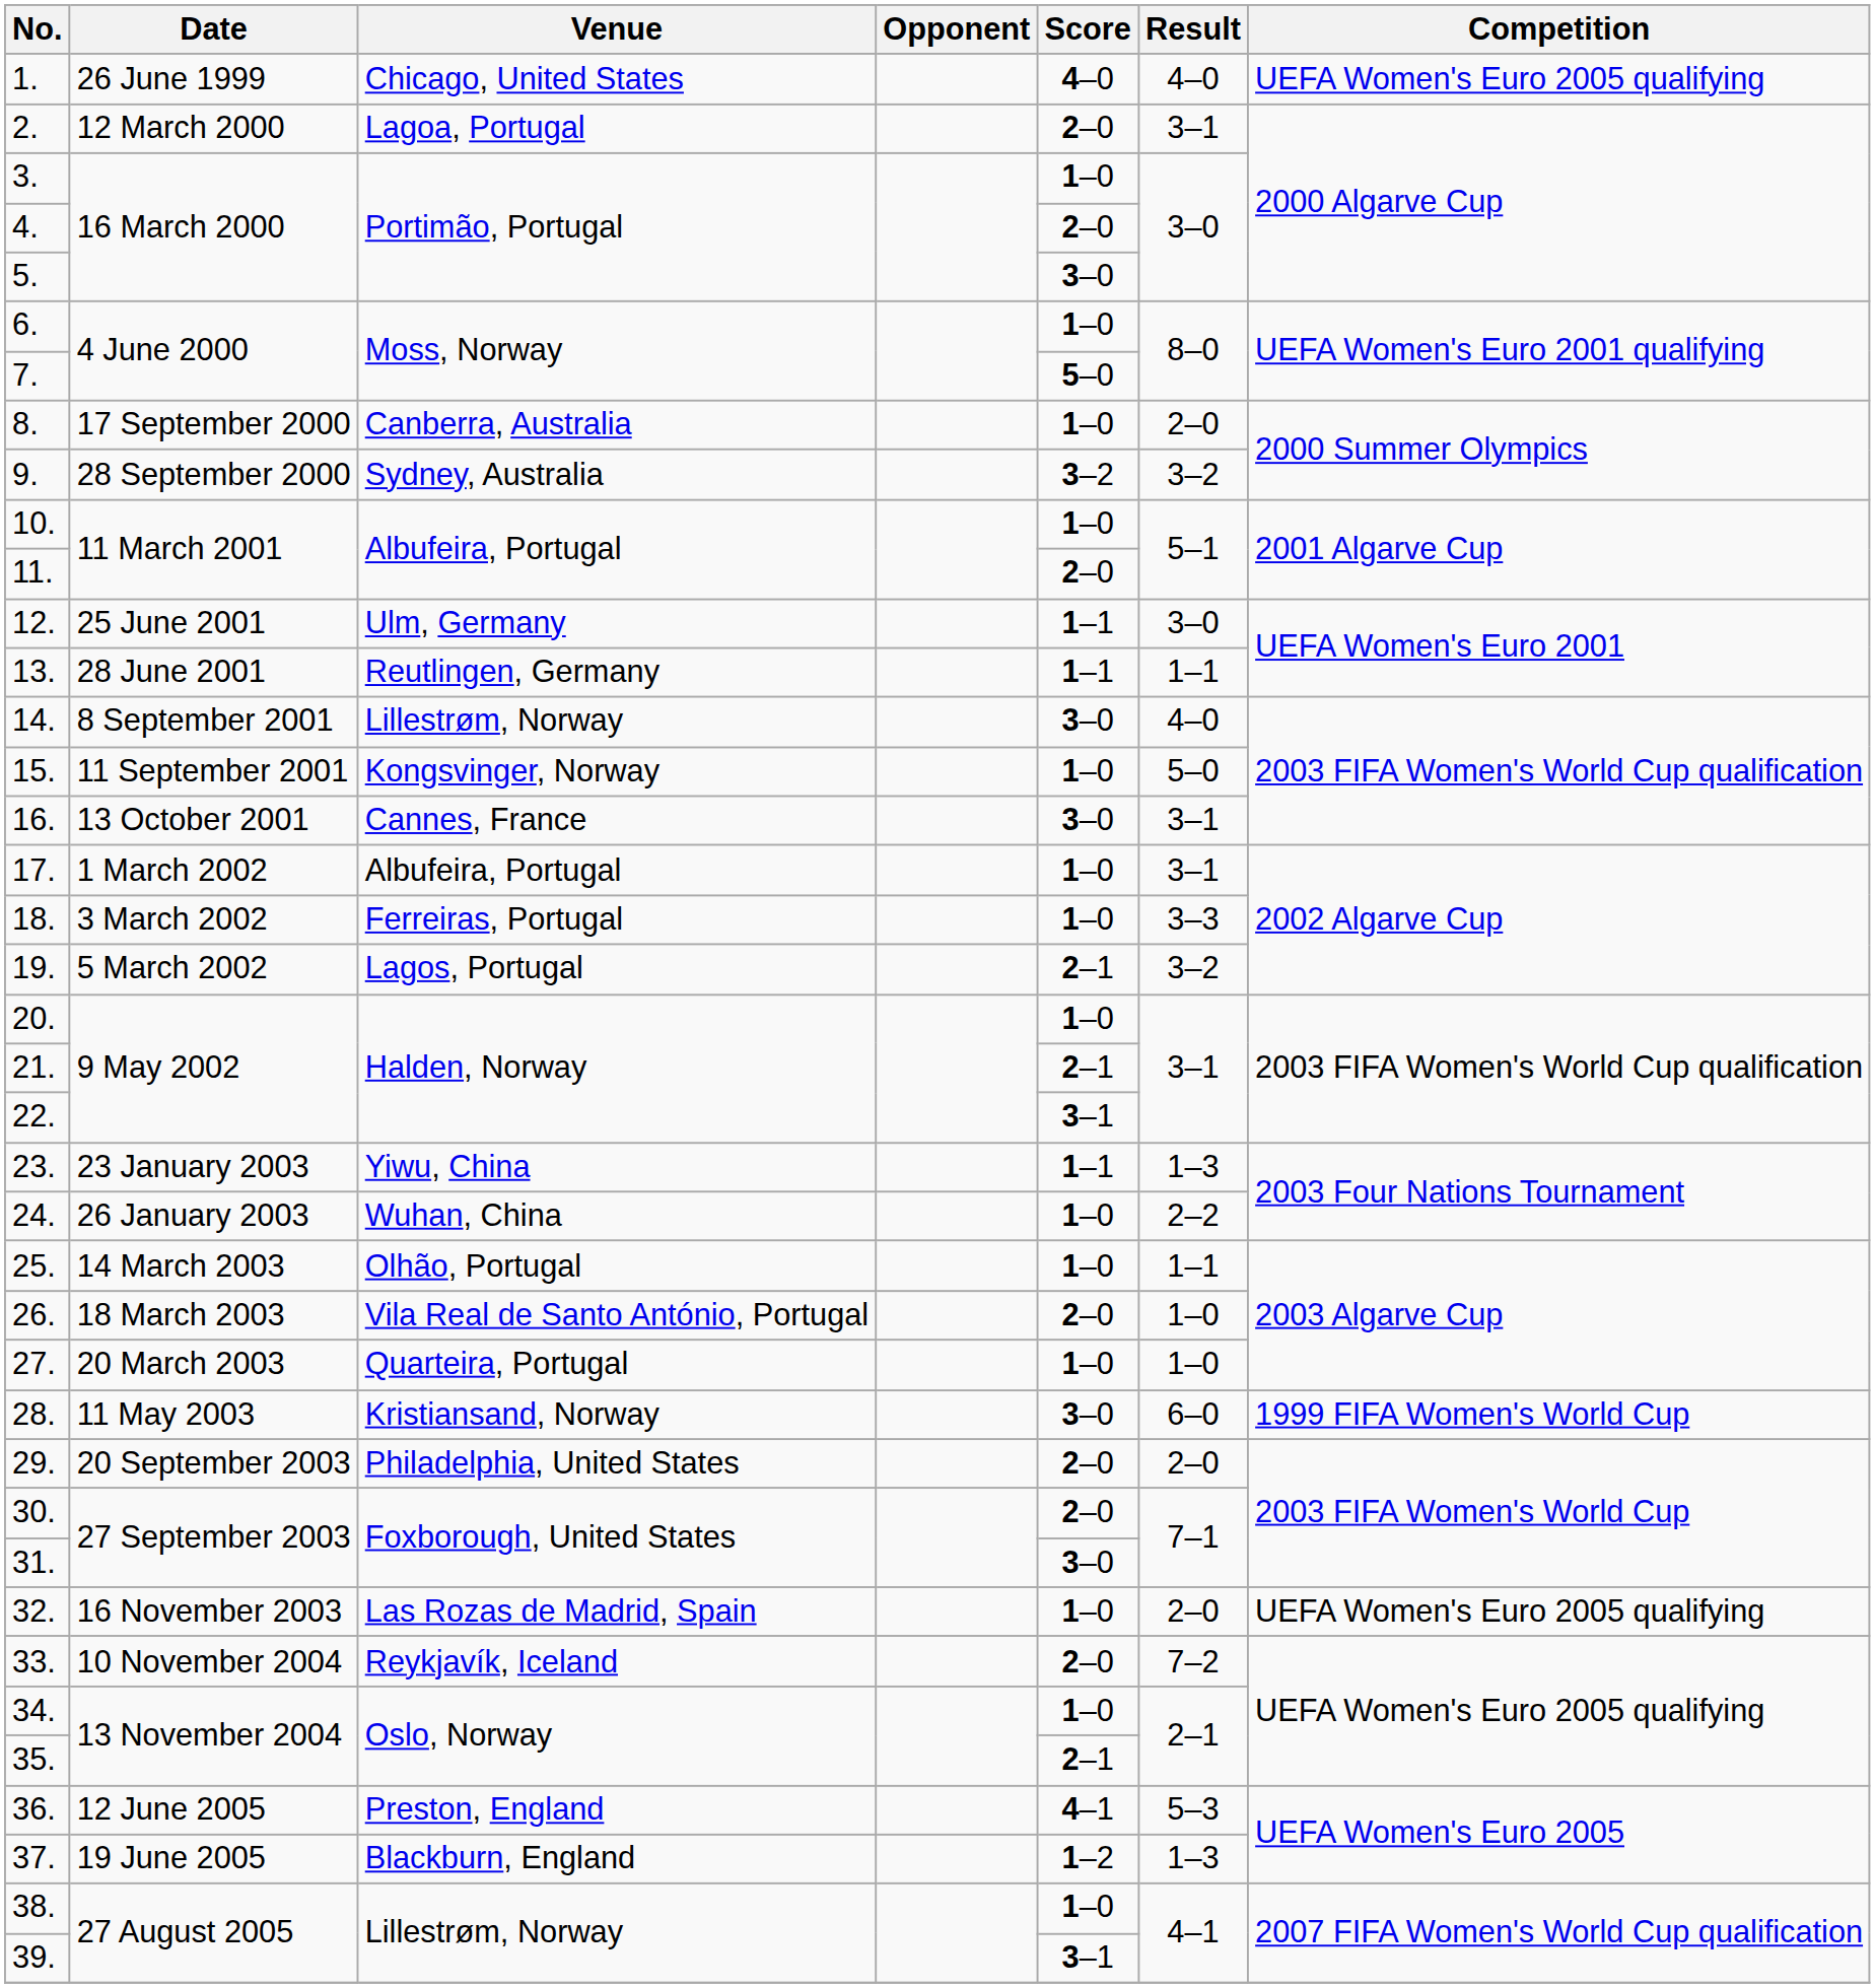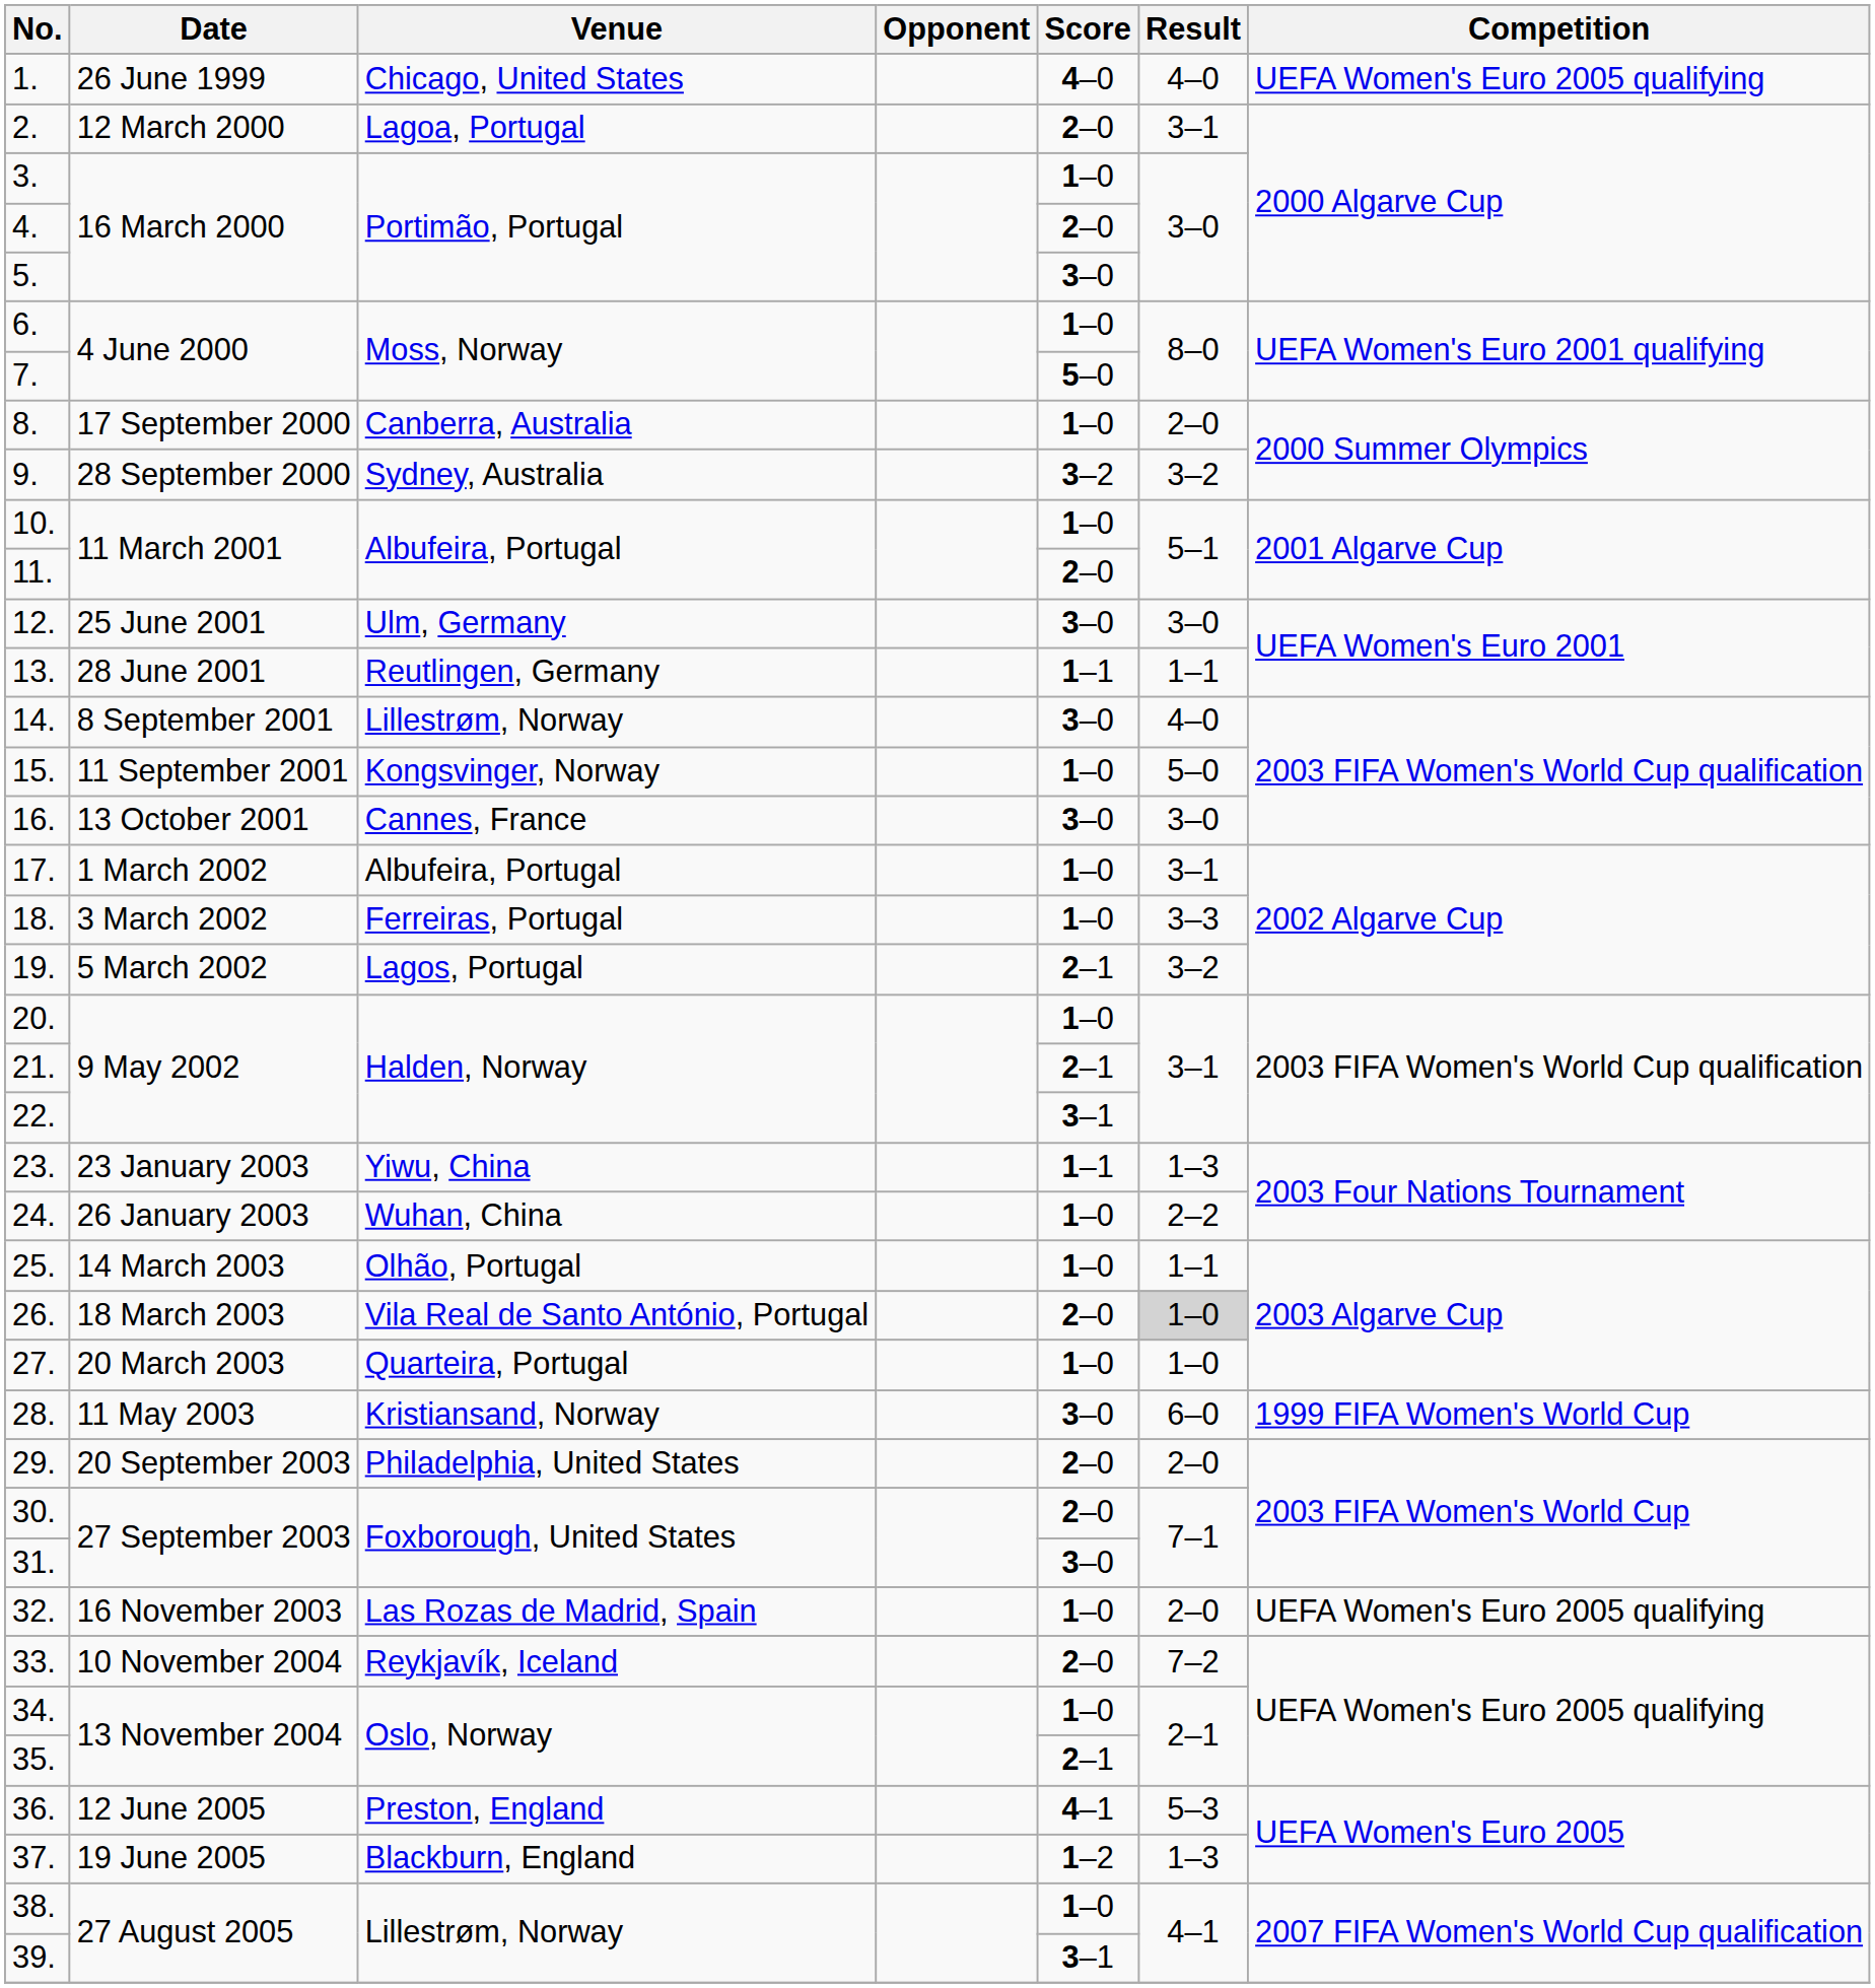 <table class="wikitable">
 <tr>
 <th>No.</th>
 <th>Date</th>
 <th>Venue</th>
 <th>Opponent</th>
 <th>Score</th>
 <th>Result</th>
 <th>Competition</th>
 </tr>
 <tr>
 <td>1.</td>
 <td>26 June 1999</td>
 <td><a href='#'>Chicago</a>, <a href='#'>United States</a></td>
 <td></td>
 <td align=center><strong>4</strong>–0</td>
 <td align=center>4–0</td>
 <td><a href='#'>UEFA Women's Euro 2005 qualifying</a></td>
 </tr>
 <tr>
 <td>2.</td>
 <td>12 March 2000</td>
 <td><a href='#'>Lagoa</a>, <a href='#'>Portugal</a></td>
 <td></td>
 <td align=center><strong>2</strong>–0</td>
 <td align=center>3–1</td>
 <td rowspan=4><a href='#'>2000 Algarve Cup</a></td>
 </tr>
 <tr>
 <td>3.</td>
 <td rowspan=3>16 March 2000</td>
 <td rowspan=3><a href='#'>Portimão</a>, Portugal</td>
 <td rowspan=3></td>
 <td align=center><strong>1</strong>–0</td>
 <td rowspan=3 align=center>3–0</td>
 </tr>
 <tr>
 <td>4.</td>
 <td align=center><strong>2</strong>–0</td>
 </tr>
 <tr>
 <td>5.</td>
 <td align=center><strong>3</strong>–0</td>
 </tr>
 <tr>
 <td>6.</td>
 <td rowspan=2>4 June 2000</td>
 <td rowspan=2><a href='#'>Moss</a>, Norway</td>
 <td rowspan=2></td>
 <td align=center><strong>1</strong>–0</td>
 <td rowspan=2 align=center>8–0</td>
 <td rowspan=2><a href='#'>UEFA Women's Euro 2001 qualifying</a></td>
 </tr>
 <tr>
 <td>7.</td>
 <td align=center><strong>5</strong>–0</td>
 </tr>
 <tr>
 <td>8.</td>
 <td>17 September 2000</td>
 <td><a href='#'>Canberra</a>, <a href='#'>Australia</a></td>
 <td></td>
 <td align=center><strong>1</strong>–0</td>
 <td align=center>2–0</td>
 <td rowspan=2><a href='#'>2000 Summer Olympics</a></td>
 </tr>
 <tr>
 <td>9.</td>
 <td>28 September 2000</td>
 <td><a href='#'>Sydney</a>, Australia</td>
 <td></td>
 <td align=center><strong>3</strong>–2</td>
 <td align=center>3–2 </td>
 </tr>
 <tr>
 <td>10.</td>
 <td rowspan=2>11 March 2001</td>
 <td rowspan=2><a href='#'>Albufeira</a>, Portugal</td>
 <td rowspan=2></td>
 <td align=center><strong>1</strong>–0</td>
 <td rowspan=2 align=center>5–1</td>
 <td rowspan=2><a href='#'>2001 Algarve Cup</a></td>
 </tr>
 <tr>
 <td>11.</td>
 <td align=center><strong>2</strong>–0</td>
 </tr>
 <tr>
 <td>12.</td>
 <td>25 June 2001</td>
 <td><a href='#'>Ulm</a>, <a href='#'>Germany</a></td>
 <td></td>
-<td align=center><strong>1</strong>–1</td>
+<td align=center><strong>3</strong>–0</td>
 <td align=center>3–0</td>
 <td rowspan=2><a href='#'>UEFA Women's Euro 2001</a></td>
 </tr>
 <tr>
 <td>13.</td>
 <td>28 June 2001</td>
 <td><a href='#'>Reutlingen</a>, Germany</td>
 <td></td>
 <td align=center><strong>1</strong>–1</td>
 <td align=center>1–1</td>
 </tr>
 <tr>
 <td>14.</td>
 <td>8 September 2001</td>
 <td><a href='#'>Lillestrøm</a>, Norway</td>
 <td></td>
 <td align=center><strong>3</strong>–0</td>
 <td align=center>4–0</td>
 <td rowspan=3><a href='#'>2003 FIFA Women's World Cup qualification</a></td>
 </tr>
 <tr>
 <td>15.</td>
 <td>11 September 2001</td>
 <td><a href='#'>Kongsvinger</a>, Norway</td>
 <td></td>
 <td align=center><strong>1</strong>–0</td>
 <td align=center>5–0</td>
 </tr>
 <tr>
 <td>16.</td>
 <td>13 October 2001</td>
 <td><a href='#'>Cannes</a>, France</td>
 <td></td>
 <td align=center><strong>3</strong>–0</td>
-<td align=center>3–1</td>
+<td align=center>3–0</td>
 </tr>
 <tr>
 <td>17.</td>
 <td>1 March 2002</td>
 <td>Albufeira, Portugal</td>
 <td></td>
 <td align=center><strong>1</strong>–0</td>
 <td align=center>3–1</td>
 <td rowspan=3><a href='#'>2002 Algarve Cup</a></td>
 </tr>
 <tr>
 <td>18.</td>
 <td>3 March 2002</td>
 <td><a href='#'>Ferreiras</a>, Portugal</td>
 <td></td>
 <td align=center><strong>1</strong>–0</td>
 <td align=center>3–3</td>
 </tr>
 <tr>
 <td>19.</td>
 <td>5 March 2002</td>
 <td><a href='#'>Lagos</a>, Portugal</td>
 <td></td>
 <td align=center><strong>2</strong>–1</td>
 <td align=center>3–2</td>
 </tr>
 <tr>
 <td>20.</td>
 <td rowspan=3>9 May 2002</td>
 <td rowspan=3><a href='#'>Halden</a>, Norway</td>
 <td rowspan=3></td>
 <td align=center><strong>1</strong>–0</td>
 <td rowspan=3 align=center>3–1</td>
 <td rowspan=3>2003 FIFA Women's World Cup qualification</td>
 </tr>
 <tr>
 <td>21.</td>
 <td align=center><strong>2</strong>–1</td>
 </tr>
 <tr>
 <td>22.</td>
 <td align=center><strong>3</strong>–1</td>
 </tr>
 <tr>
 <td>23.</td>
 <td>23 January 2003</td>
 <td><a href='#'>Yiwu</a>, <a href='#'>China</a></td>
 <td></td>
 <td align=center><strong>1</strong>–1</td>
 <td align=center>1–3</td>
 <td rowspan=2><a href='#'>2003 Four Nations Tournament</a></td>
 </tr>
 <tr>
 <td>24.</td>
 <td>26 January 2003</td>
 <td><a href='#'>Wuhan</a>, China</td>
 <td></td>
 <td align=center><strong>1</strong>–0</td>
 <td align=center>2–2</td>
 </tr>
 <tr>
 <td>25.</td>
 <td>14 March 2003</td>
 <td><a href='#'>Olhão</a>, Portugal</td>
 <td></td>
 <td align=center><strong>1</strong>–0</td>
 <td align=center>1–1</td>
 <td rowspan=3><a href='#'>2003 Algarve Cup</a></td>
 </tr>
 <tr>
 <td>26.</td>
 <td>18 March 2003</td>
 <td><a href='#'>Vila Real de Santo António</a>, Portugal</td>
 <td></td>
 <td align=center><strong>2</strong>–0</td>
-<td align=center>1–0</td>
+<td align=center style="background: lightgrey;">1–0</td>
 </tr>
 <tr>
 <td>27.</td>
 <td>20 March 2003</td>
 <td><a href='#'>Quarteira</a>, Portugal</td>
 <td></td>
 <td align=center><strong>1</strong>–0</td>
 <td align=center>1–0</td>
 </tr>
 <tr>
 <td>28.</td>
 <td>11 May 2003</td>
 <td><a href='#'>Kristiansand</a>, Norway</td>
 <td></td>
 <td align=center><strong>3</strong>–0</td>
 <td align=center>6–0</td>
 <td><a href='#'>1999 FIFA Women's World Cup</a></td>
 </tr>
 <tr>
 <td>29.</td>
 <td>20 September 2003</td>
 <td><a href='#'>Philadelphia</a>, United States</td>
 <td></td>
 <td align=center><strong>2</strong>–0</td>
 <td align=center>2–0</td>
 <td rowspan=3><a href='#'>2003 FIFA Women's World Cup</a></td>
 </tr>
 <tr>
 <td>30.</td>
 <td rowspan=2>27 September 2003</td>
 <td rowspan=2><a href='#'>Foxborough</a>, United States</td>
 <td rowspan=2></td>
 <td align=center><strong>2</strong>–0</td>
 <td rowspan=2 align=center>7–1</td>
 </tr>
 <tr>
 <td>31.</td>
 <td align=center><strong>3</strong>–0</td>
 </tr>
 <tr>
 <td>32.</td>
 <td>16 November 2003</td>
 <td><a href='#'>Las Rozas de Madrid</a>, <a href='#'>Spain</a></td>
 <td></td>
 <td align=center><strong>1</strong>–0</td>
 <td align=center>2–0</td>
 <td>UEFA Women's Euro 2005 qualifying</td>
 </tr>
 <tr>
 <td>33.</td>
 <td>10 November 2004</td>
 <td><a href='#'>Reykjavík</a>, <a href='#'>Iceland</a></td>
 <td></td>
 <td align=center><strong>2</strong>–0</td>
 <td align=center>7–2</td>
 <td rowspan=3>UEFA Women's Euro 2005 qualifying</td>
 </tr>
 <tr>
 <td>34.</td>
 <td rowspan=2>13 November 2004</td>
 <td rowspan=2><a href='#'>Oslo</a>, Norway</td>
 <td rowspan=2></td>
 <td align=center><strong>1</strong>–0</td>
 <td rowspan=2  align=center>2–1</td>
 </tr>
 <tr>
 <td>35.</td>
 <td align=center><strong>2</strong>–1</td>
 </tr>
 <tr>
 <td>36.</td>
 <td>12 June 2005</td>
 <td><a href='#'>Preston</a>, <a href='#'>England</a></td>
 <td></td>
 <td align=center><strong>4</strong>–1</td>
 <td align=center>5–3</td>
 <td rowspan=2><a href='#'>UEFA Women's Euro 2005</a></td>
 </tr>
 <tr>
 <td>37.</td>
 <td>19 June 2005</td>
 <td><a href='#'>Blackburn</a>, England</td>
 <td></td>
 <td align=center><strong>1</strong>–2</td>
 <td align=center>1–3</td>
 </tr>
 <tr>
 <td>38.</td>
 <td rowspan=2>27 August 2005</td>
 <td rowspan=2>Lillestrøm, Norway</td>
 <td rowspan=2></td>
 <td align=center><strong>1</strong>–0</td>
 <td rowspan=2 align=center>4–1</td>
 <td rowspan=2><a href='#'>2007 FIFA Women's World Cup qualification</a></td>
 </tr>
 <tr>
 <td>39.</td>
 <td align=center><strong>3</strong>–1</td>
 </tr>
 <tr>
 </tr>
 </table>
